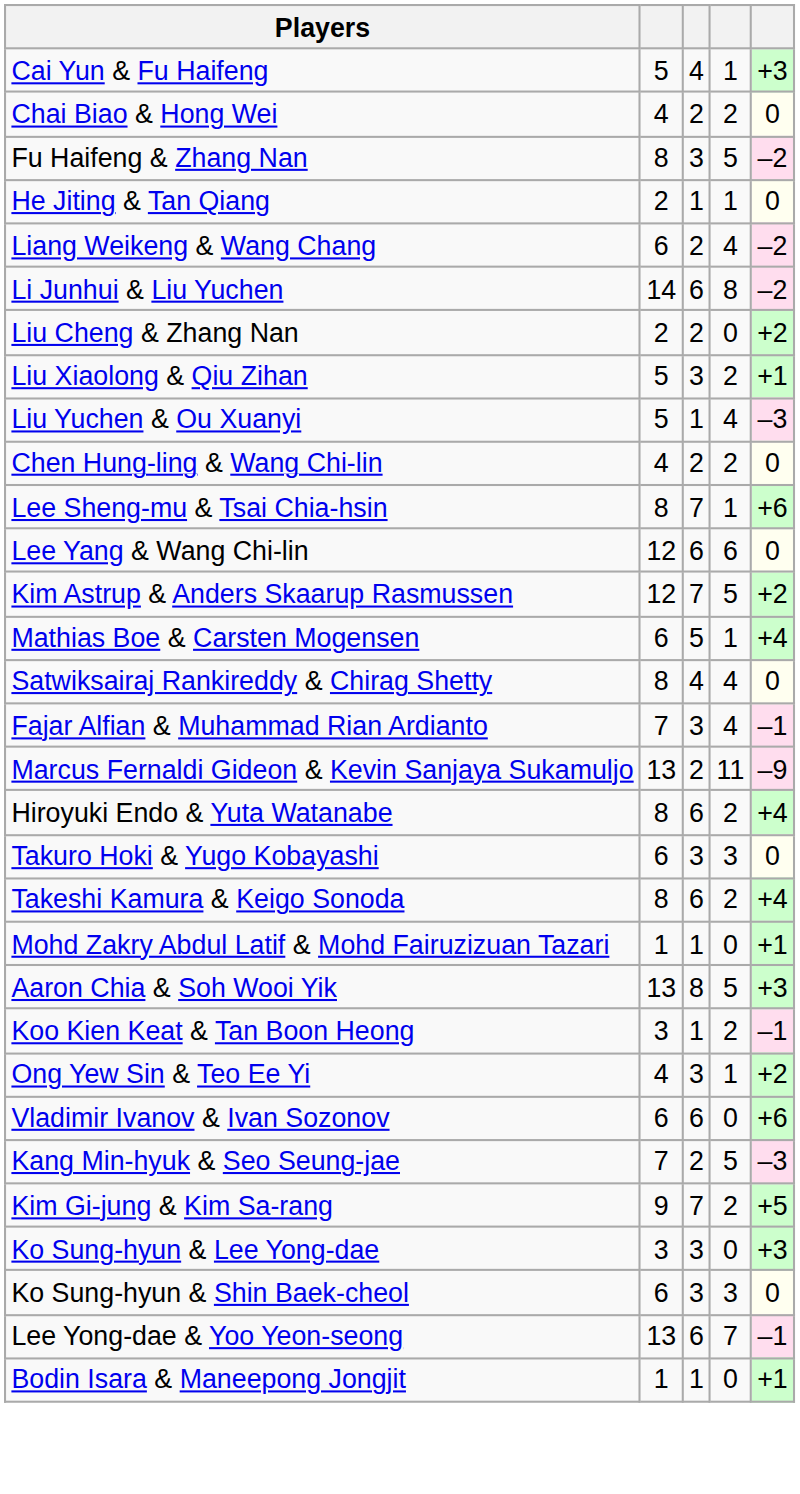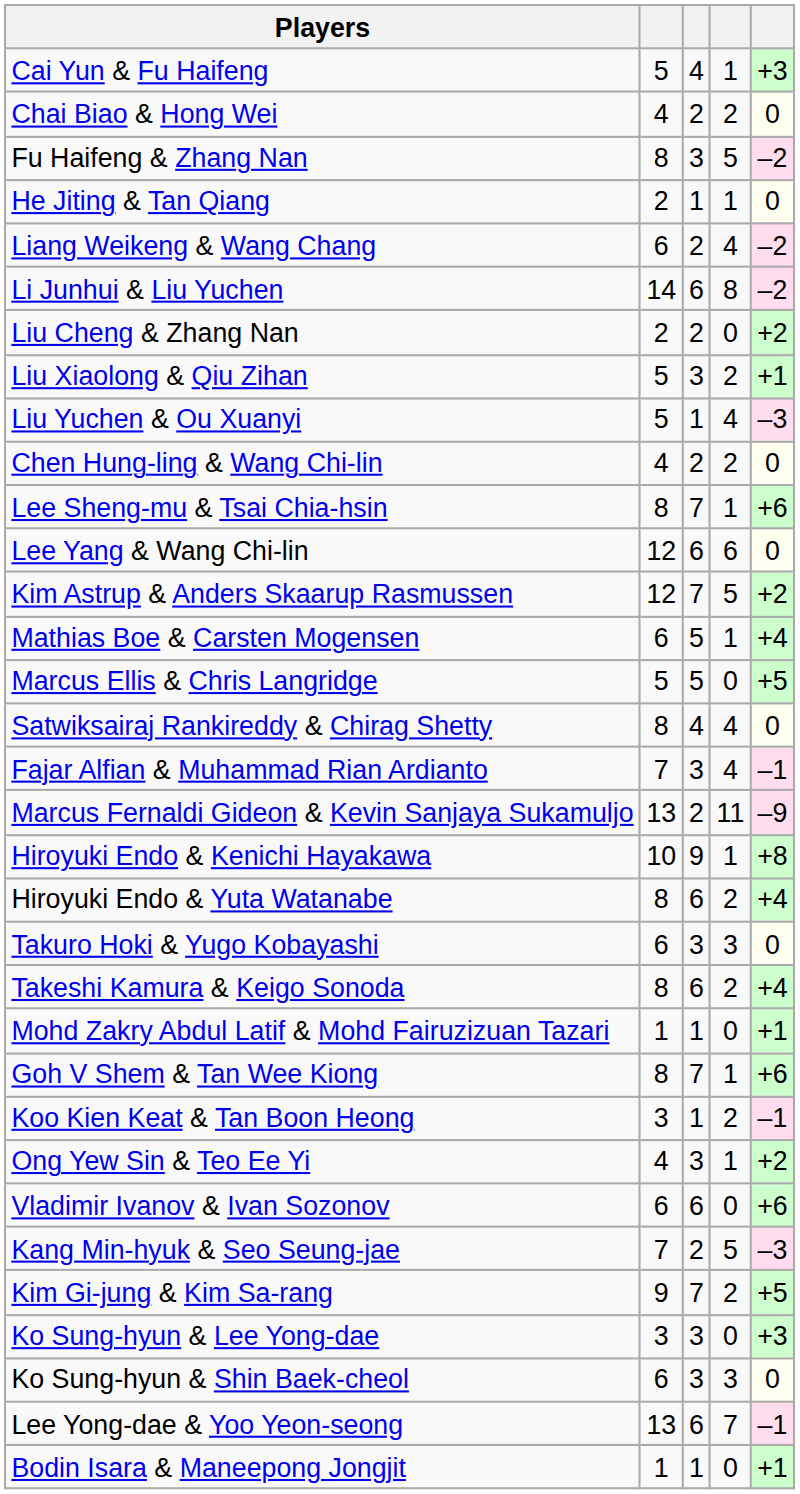 <table class=wikitable style="text-align:center; font-size:small">
 <tr>
 <th>Players</th>
 <th></th>
 <th></th>
 <th></th>
 <th></th>
 </tr>
 <tr>
 <td align="left"> <a href='#'>Cai Yun</a> & <a href='#'>Fu Haifeng</a></td>
 <td>5</td>
 <td>4</td>
 <td>1</td>
 <td bgcolor="#ccffcc">+3</td>
 </tr>
 <tr>
 <td align="left"> <a href='#'>Chai Biao</a> & <a href='#'>Hong Wei</a></td>
 <td>4</td>
 <td>2</td>
 <td>2</td>
 <td bgcolor="#fffff0">0</td>
 </tr>
 <tr>
 <td align="left"> Fu Haifeng & <a href='#'>Zhang Nan</a></td>
 <td>8</td>
 <td>3</td>
 <td>5</td>
 <td bgcolor="#ffddee">–2</td>
 </tr>
 <tr>
 <td align="left"> <a href='#'>He Jiting</a> & <a href='#'>Tan Qiang</a></td>
 <td>2</td>
 <td>1</td>
 <td>1</td>
 <td bgcolor="#fffff0">0</td>
 </tr>
 <tr>
 <td align="left"> <a href='#'>Liang Weikeng</a> & <a href='#'>Wang Chang</a></td>
 <td>6</td>
 <td>2</td>
 <td>4</td>
 <td bgcolor="#ffddee">–2</td>
 </tr>
 <tr>
 <td align="left"> <a href='#'>Li Junhui</a> & <a href='#'>Liu Yuchen</a></td>
 <td>14</td>
 <td>6</td>
 <td>8</td>
 <td bgcolor="#ffddee">–2</td>
 </tr>
 <tr>
 <td align="left"> <a href='#'>Liu Cheng</a> & Zhang Nan</td>
 <td>2</td>
 <td>2</td>
 <td>0</td>
 <td bgcolor="#ccffcc">+2</td>
 </tr>
 <tr>
 <td align="left"> <a href='#'>Liu Xiaolong</a> & <a href='#'>Qiu Zihan</a></td>
 <td>5</td>
 <td>3</td>
 <td>2</td>
 <td bgcolor="#ccffcc">+1</td>
 </tr>
 <tr>
 <td align="left"> <a href='#'>Liu Yuchen</a> & <a href='#'>Ou Xuanyi</a></td>
 <td>5</td>
 <td>1</td>
 <td>4</td>
 <td bgcolor="#ffddee">–3</td>
 </tr>
 <tr>
 <td align="left"> <a href='#'>Chen Hung-ling</a> & <a href='#'>Wang Chi-lin</a></td>
 <td>4</td>
 <td>2</td>
 <td>2</td>
 <td bgcolor="#fffff0">0</td>
 </tr>
 <tr>
 <td align="left"> <a href='#'>Lee Sheng-mu</a> & <a href='#'>Tsai Chia-hsin</a></td>
 <td>8</td>
 <td>7</td>
 <td>1</td>
 <td bgcolor="#ccffcc">+6</td>
 </tr>
 <tr>
 <td align="left"> <a href='#'>Lee Yang</a> & Wang Chi-lin</td>
 <td>12</td>
 <td>6</td>
 <td>6</td>
 <td bgcolor="#fffff0">0</td>
 </tr>
 <tr>
 <td align="left"> <a href='#'>Kim Astrup</a> & <a href='#'>Anders Skaarup Rasmussen</a></td>
 <td>12</td>
 <td>7</td>
 <td>5</td>
 <td bgcolor="#ccffcc">+2</td>
 </tr>
 <tr>
 <td align="left"> <a href='#'>Mathias Boe</a> & <a href='#'>Carsten Mogensen</a></td>
 <td>6</td>
 <td>5</td>
 <td>1</td>
 <td bgcolor="#ccffcc">+4</td>
 </tr>
 <tr>
+<td align="left"> <a href='#'>Marcus Ellis</a> & <a href='#'>Chris Langridge</a></td>
+<td>5</td>
+<td>5</td>
+<td>0</td>
+<td bgcolor="#ccffcc">+5</td>
+</tr>
+<tr>
 <td align="left"> <a href='#'>Satwiksairaj Rankireddy</a> & <a href='#'>Chirag Shetty</a></td>
 <td>8</td>
 <td>4</td>
 <td>4</td>
 <td bgcolor="#fffff0">0</td>
 </tr>
 <tr>
 <td align="left"> <a href='#'>Fajar Alfian</a> & <a href='#'>Muhammad Rian Ardianto</a></td>
 <td>7</td>
 <td>3</td>
 <td>4</td>
 <td bgcolor="#ffddee">–1</td>
 </tr>
 <tr>
 <td align="left"> <a href='#'>Marcus Fernaldi Gideon</a> & <a href='#'>Kevin Sanjaya Sukamuljo</a></td>
 <td>13</td>
 <td>2</td>
 <td>11</td>
 <td bgcolor="#ffddee">–9</td>
+</tr>
+<tr>
+<td align="left"> <a href='#'>Hiroyuki Endo</a> & <a href='#'>Kenichi Hayakawa</a></td>
+<td>10</td>
+<td>9</td>
+<td>1</td>
+<td bgcolor="#ccffcc">+8</td>
 </tr>
 <tr>
 <td align="left"> Hiroyuki Endo & <a href='#'>Yuta Watanabe</a></td>
 <td>8</td>
 <td>6</td>
 <td>2</td>
 <td bgcolor="#ccffcc">+4</td>
 </tr>
 <tr>
 <td align="left"> <a href='#'>Takuro Hoki</a> & <a href='#'>Yugo Kobayashi</a></td>
 <td>6</td>
 <td>3</td>
 <td>3</td>
 <td bgcolor="#fffff0">0</td>
 </tr>
 <tr>
 <td align="left"> <a href='#'>Takeshi Kamura</a> & <a href='#'>Keigo Sonoda</a></td>
 <td>8</td>
 <td>6</td>
 <td>2</td>
 <td bgcolor="#ccffcc">+4</td>
 </tr>
 <tr>
 <td align="left"> <a href='#'>Mohd Zakry Abdul Latif</a> & <a href='#'>Mohd Fairuzizuan Tazari</a></td>
 <td>1</td>
 <td>1</td>
 <td>0</td>
 <td bgcolor="#ccffcc">+1</td>
 </tr>
 <tr>
-<td align="left"> <a href='#'>Aaron Chia</a> & <a href='#'>Soh Wooi Yik</a></td>
-<td>13</td>
+<td align="left"> <a href='#'>Goh V Shem</a> & <a href='#'>Tan Wee Kiong</a></td>
 <td>8</td>
-<td>5</td>
-<td bgcolor="#ccffcc">+3</td>
+<td>7</td>
+<td>1</td>
+<td bgcolor="#ccffcc">+6</td>
 </tr>
 <tr>
 <td align="left"> <a href='#'>Koo Kien Keat</a> & <a href='#'>Tan Boon Heong</a></td>
 <td>3</td>
 <td>1</td>
 <td>2</td>
 <td bgcolor="#ffddee">–1</td>
 </tr>
 <tr>
 <td align="left"> <a href='#'>Ong Yew Sin</a> & <a href='#'>Teo Ee Yi</a></td>
 <td>4</td>
 <td>3</td>
 <td>1</td>
 <td bgcolor="#ccffcc">+2</td>
 </tr>
 <tr>
 <td align="left"> <a href='#'>Vladimir Ivanov</a> & <a href='#'>Ivan Sozonov</a></td>
 <td>6</td>
 <td>6</td>
 <td>0</td>
 <td bgcolor="#ccffcc">+6</td>
 </tr>
 <tr>
 <td align="left"> <a href='#'>Kang Min-hyuk</a> & <a href='#'>Seo Seung-jae</a></td>
 <td>7</td>
 <td>2</td>
 <td>5</td>
 <td bgcolor="#ffddee">–3</td>
 </tr>
 <tr>
 <td align="left"> <a href='#'>Kim Gi-jung</a> & <a href='#'>Kim Sa-rang</a></td>
 <td>9</td>
 <td>7</td>
 <td>2</td>
 <td bgcolor="#ccffcc">+5</td>
 </tr>
 <tr>
 <td align="left"> <a href='#'>Ko Sung-hyun</a> & <a href='#'>Lee Yong-dae</a></td>
 <td>3</td>
 <td>3</td>
 <td>0</td>
 <td bgcolor="#ccffcc">+3</td>
 </tr>
 <tr>
 <td align="left"> Ko Sung-hyun & <a href='#'>Shin Baek-cheol</a></td>
 <td>6</td>
 <td>3</td>
 <td>3</td>
 <td bgcolor="#fffff0">0</td>
 </tr>
 <tr>
 <td align="left"> Lee Yong-dae & <a href='#'>Yoo Yeon-seong</a></td>
 <td>13</td>
 <td>6</td>
 <td>7</td>
 <td bgcolor="#ffddee">–1</td>
 </tr>
 <tr>
 <td align="left"> <a href='#'>Bodin Isara</a> & <a href='#'>Maneepong Jongjit</a></td>
 <td>1</td>
 <td>1</td>
 <td>0</td>
 <td bgcolor="#ccffcc">+1</td>
 </tr>
 </table>
